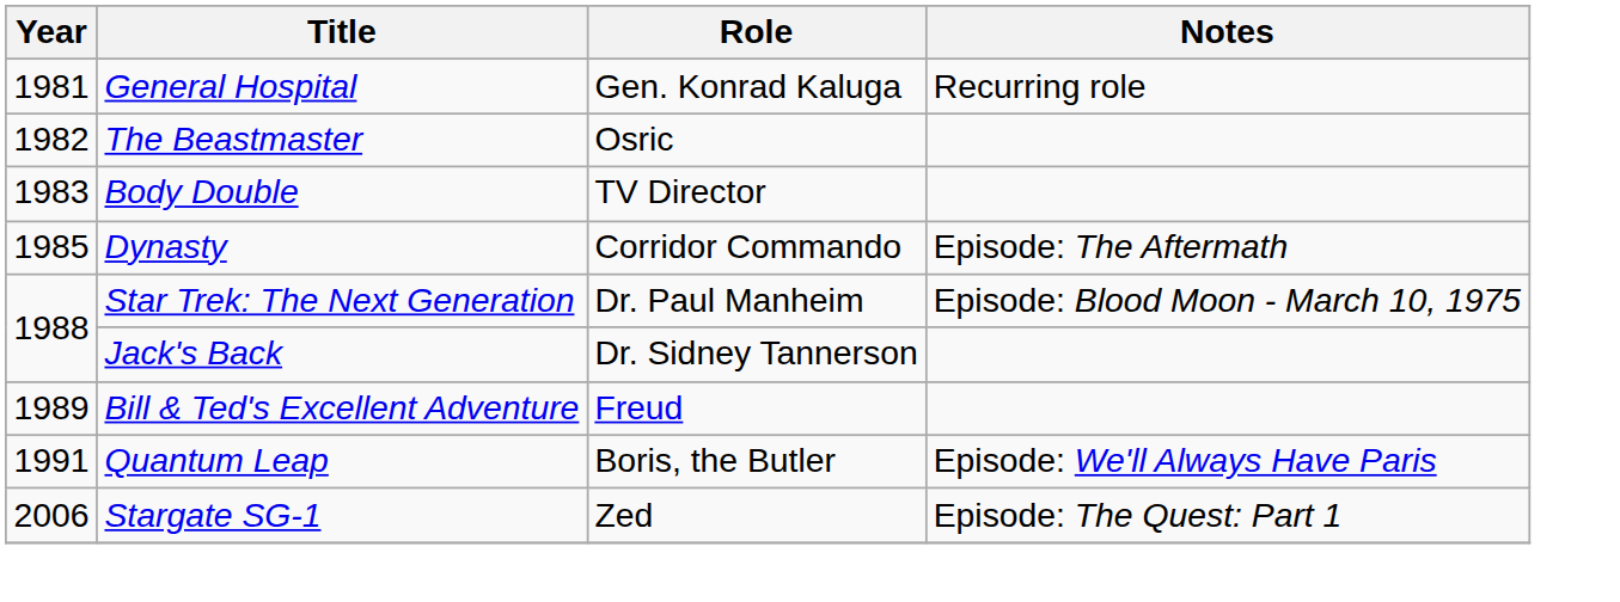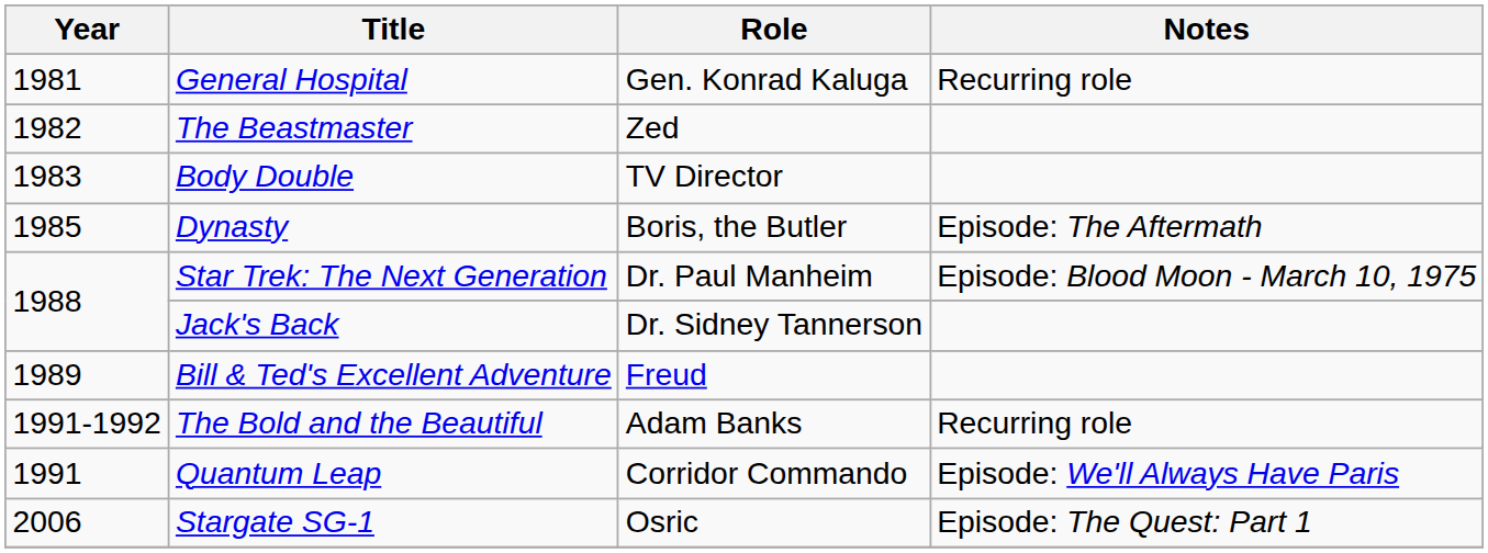 <table class="wikitable">
 <tr>
 <th>Year</th>
 <th>Title</th>
 <th>Role</th>
 <th>Notes</th>
 </tr>
 <tr>
 <td>1981</td>
 <td><em><a href='#'>General Hospital</a></em></td>
 <td>Gen. Konrad Kaluga</td>
 <td>Recurring role</td>
 </tr>
 <tr>
 <td>1982</td>
 <td><em><a href='#'>The Beastmaster</a></em></td>
-<td>Osric</td>
+<td>Zed</td>
 <td></td>
 </tr>
 <tr>
 <td>1983</td>
 <td><em><a href='#'>Body Double</a></em></td>
 <td>TV Director</td>
 <td></td>
 </tr>
 <tr>
 <td>1985</td>
 <td><em><a href='#'>Dynasty</a></em></td>
-<td>Corridor Commando</td>
+<td>Boris, the Butler</td>
 <td>Episode: <em>The Aftermath</em></td>
 </tr>
 <tr>
 <td rowspan=2>1988</td>
 <td><em><a href='#'>Star Trek: The Next Generation</a></em></td>
 <td>Dr. Paul Manheim</td>
 <td>Episode: <em>Blood Moon - March 10, 1975</em></td>
 </tr>
 <tr>
 <td><em><a href='#'>Jack's Back</a></em></td>
 <td>Dr. Sidney Tannerson</td>
 <td></td>
 </tr>
 <tr>
 <td>1989</td>
 <td><em><a href='#'>Bill & Ted's Excellent Adventure</a></em></td>
 <td><a href='#'>Freud</a></td>
 <td></td>
 </tr>
 <tr>
+<td>1991-1992</td>
+<td><em><a href='#'>The Bold and the Beautiful</a></em></td>
+<td>Adam Banks</td>
+<td>Recurring role</td>
+</tr>
+<tr>
 <td>1991</td>
 <td><em><a href='#'>Quantum Leap</a></em></td>
-<td>Boris, the Butler</td>
+<td>Corridor Commando</td>
 <td>Episode: <em><a href='#'>We'll Always Have Paris</a></em></td>
 </tr>
 <tr>
 <td>2006</td>
 <td><em><a href='#'>Stargate SG-1</a></em></td>
-<td>Zed</td>
+<td>Osric</td>
 <td>Episode: <em>The Quest: Part 1</em></td>
 </tr>
 <tr>
 </tr>
 </table>
